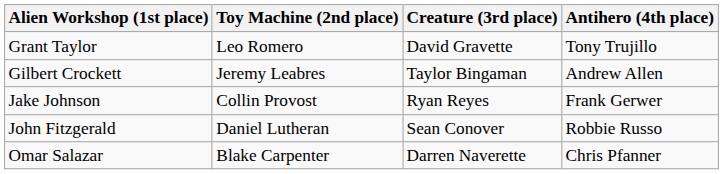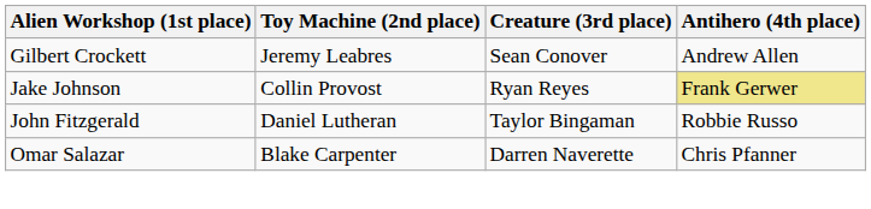 <table class="wikitable">
 <tr>
 <th>Alien Workshop (1st place)</th>
 <th>Toy Machine (2nd place)</th>
 <th>Creature (3rd place)</th>
 <th>Antihero (4th place)</th>
 </tr>
 <tr>
-<td>Grant Taylor</td>
-<td>Leo Romero</td>
-<td>David Gravette</td>
-<td>Tony Trujillo</td>
-</tr>
-<tr>
 <td>Gilbert Crockett</td>
 <td>Jeremy Leabres</td>
-<td>Taylor Bingaman</td>
+<td>Sean Conover</td>
 <td>Andrew Allen</td>
 </tr>
 <tr>
 <td>Jake Johnson</td>
 <td>Collin Provost</td>
 <td>Ryan Reyes</td>
-<td>Frank Gerwer</td>
+<td style="background: khaki;">Frank Gerwer</td>
 </tr>
 <tr>
 <td>John Fitzgerald</td>
 <td>Daniel Lutheran</td>
-<td>Sean Conover</td>
+<td>Taylor Bingaman</td>
 <td>Robbie Russo</td>
 </tr>
 <tr>
 <td>Omar Salazar</td>
 <td>Blake Carpenter</td>
 <td>Darren Naverette</td>
 <td>Chris Pfanner</td>
 </tr>
 </table>
